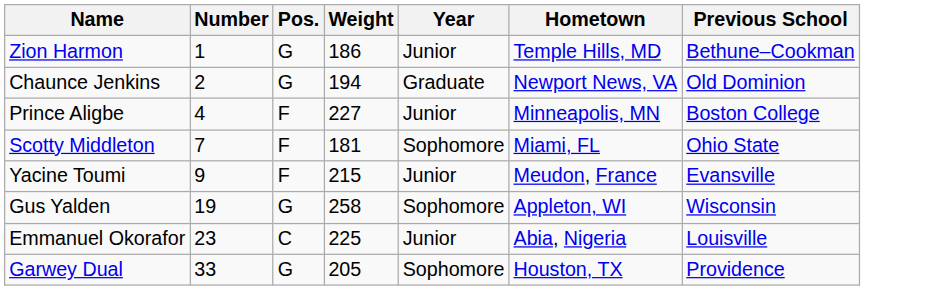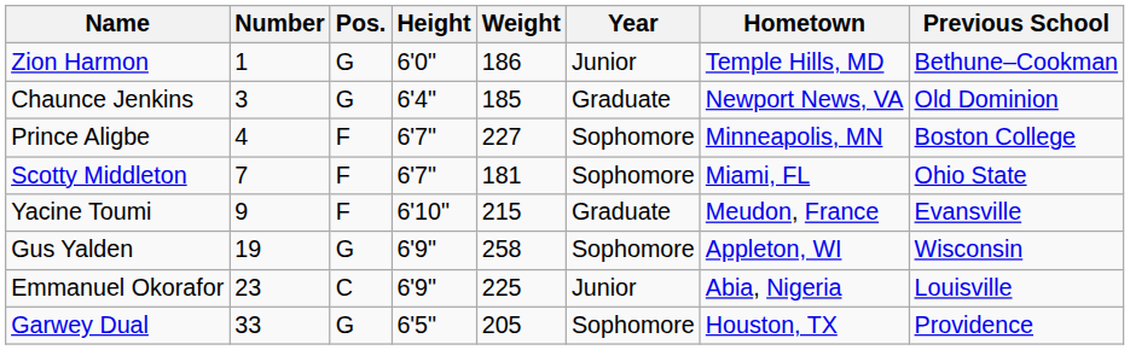 <table class="wikitable sortable" border="1">
 <tr>
 <th>Name</th>
 <th>Number</th>
 <th>Pos.</th>
+<th>Height</th>
 <th>Weight</th>
 <th>Year</th>
 <th>Hometown</th>
 <th class="unsortable">Previous School</th>
 </tr>
 <tr>
 <td><a href='#'>Zion Harmon</a></td>
 <td>1</td>
 <td>G</td>
+<td>6'0"</td>
 <td>186</td>
 <td>Junior</td>
 <td><a href='#'>Temple Hills, MD</a></td>
 <td><a href='#'>Bethune–Cookman</a></td>
 </tr>
 <tr>
 <td>Chaunce Jenkins</td>
-<td>2</td>
+<td>3</td>
 <td>G</td>
-<td>194</td>
+<td>6'4"</td>
+<td>185</td>
 <td>Graduate</td>
 <td><a href='#'>Newport News, VA</a></td>
 <td><a href='#'>Old Dominion</a></td>
 </tr>
 <tr>
 <td>Prince Aligbe</td>
 <td>4</td>
 <td>F</td>
+<td>6'7"</td>
 <td>227</td>
-<td>Junior</td>
+<td>Sophomore</td>
 <td><a href='#'>Minneapolis, MN</a></td>
 <td><a href='#'>Boston College</a></td>
 </tr>
 <tr>
 <td><a href='#'>Scotty Middleton</a></td>
 <td>7</td>
 <td>F</td>
+<td>6'7"</td>
 <td>181</td>
 <td>Sophomore</td>
 <td><a href='#'>Miami, FL</a></td>
 <td><a href='#'>Ohio State</a></td>
 </tr>
 <tr>
 <td>Yacine Toumi</td>
 <td>9</td>
 <td>F</td>
+<td>6'10"</td>
 <td>215</td>
-<td>Junior</td>
+<td>Graduate</td>
 <td><a href='#'>Meudon</a>, <a href='#'>France</a></td>
 <td><a href='#'>Evansville</a></td>
 </tr>
 <tr>
 <td>Gus Yalden</td>
 <td>19</td>
 <td>G</td>
+<td>6'9"</td>
 <td>258</td>
 <td>Sophomore</td>
 <td><a href='#'>Appleton, WI</a></td>
 <td><a href='#'>Wisconsin</a></td>
 </tr>
 <tr>
 <td>Emmanuel Okorafor</td>
 <td>23</td>
 <td>C</td>
+<td>6'9"</td>
 <td>225</td>
 <td>Junior</td>
 <td><a href='#'>Abia</a>, <a href='#'>Nigeria</a></td>
 <td><a href='#'>Louisville</a></td>
 </tr>
 <tr>
 <td><a href='#'>Garwey Dual</a></td>
 <td>33</td>
 <td>G</td>
+<td>6'5"</td>
 <td>205</td>
 <td>Sophomore</td>
 <td><a href='#'>Houston, TX</a></td>
 <td><a href='#'>Providence</a></td>
 </tr>
 </table>
